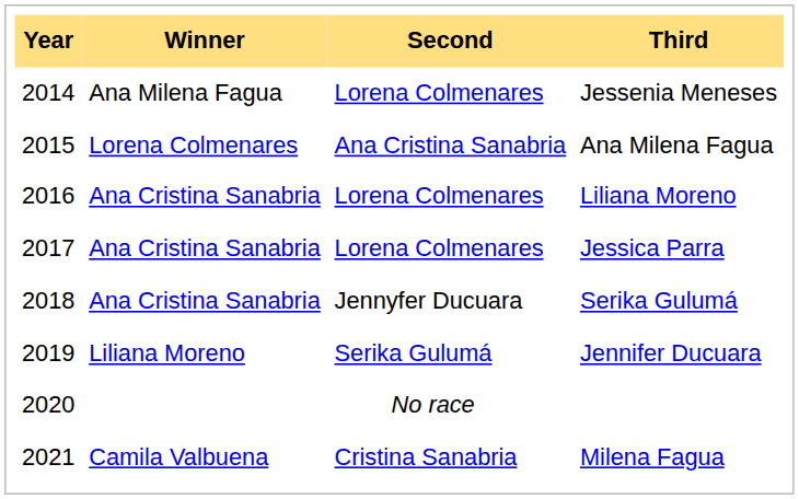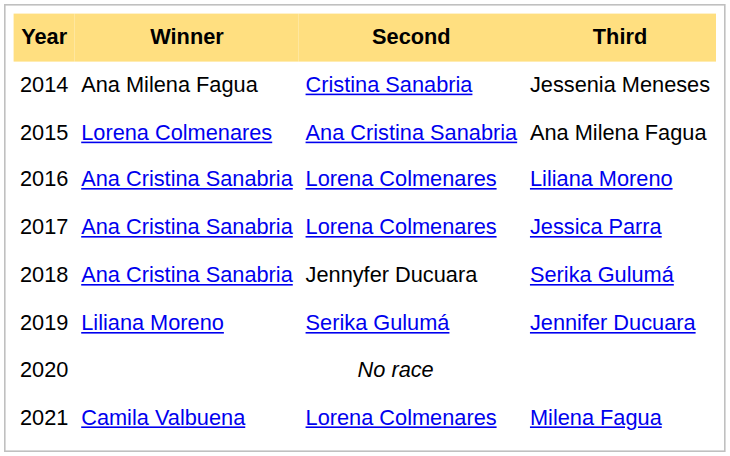 <table cellpadding="4" cellspacing="0"  style="border: 1px solid silver; color: black; margin: 0 0 0.5em 0; background-color: white; padding: 5px; text-align: left; font-size:85%; vertical-align: top; line-height:1.6em;">
 <tr>
 <th scope=col; align="center" bgcolor="FFDF80">Year</th>
 <th scope=col; align="center" bgcolor="FFDF80">Winner</th>
 <th scope=col; align="center" bgcolor="FFDF80">Second</th>
 <th scope=col; align="center" bgcolor="FFDF80">Third</th>
 </tr>
 <tr>
 <td>2014</td>
 <td> Ana Milena Fagua</td>
-<td> <a href='#'>Lorena Colmenares</a></td>
+<td> <a href='#'>Cristina Sanabria</a></td>
 <td> Jessenia Meneses</td>
 </tr>
 <tr>
 <td>2015</td>
 <td> <a href='#'>Lorena Colmenares</a></td>
 <td> <a href='#'>Ana Cristina Sanabria</a></td>
 <td> Ana Milena Fagua</td>
 </tr>
 <tr>
 <td>2016</td>
 <td> <a href='#'>Ana Cristina Sanabria</a></td>
 <td> <a href='#'>Lorena Colmenares</a></td>
 <td> <a href='#'>Liliana Moreno</a></td>
 </tr>
 <tr>
 <td>2017</td>
 <td> <a href='#'>Ana Cristina Sanabria</a></td>
 <td> <a href='#'>Lorena Colmenares</a></td>
 <td> <a href='#'>Jessica Parra</a></td>
 </tr>
 <tr>
 <td>2018</td>
 <td> <a href='#'>Ana Cristina Sanabria</a></td>
 <td> Jennyfer Ducuara</td>
 <td> <a href='#'>Serika Gulumá</a></td>
 </tr>
 <tr>
 <td>2019</td>
 <td> <a href='#'>Liliana Moreno</a></td>
 <td> <a href='#'>Serika Gulumá</a></td>
 <td> <a href='#'>Jennifer Ducuara</a></td>
 </tr>
 <tr>
 <td>2020</td>
 <td colspan=4 align="center"><em>No race</em></td>
 </tr>
 <tr>
 <td>2021</td>
 <td> <a href='#'>Camila Valbuena</a></td>
-<td> <a href='#'>Cristina Sanabria</a></td>
+<td> <a href='#'>Lorena Colmenares</a></td>
 <td> <a href='#'>Milena Fagua</a></td>
 </tr>
 </table>
